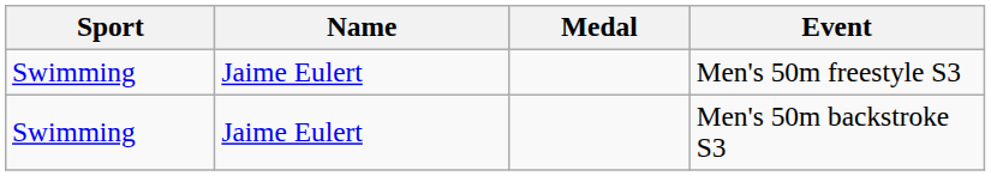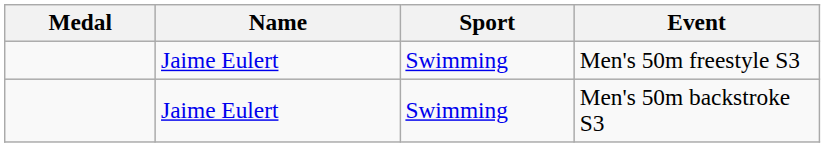 <table class="wikitable">
 <tr>
+<th style="width:6em">Medal</th>
+<th style="width:10em">Name</th>
 <th style="width:7em">Sport</th>
-<th style="width:10em">Name</th>
-<th style="width:6em">Medal</th>
 <th style="width:10em">Event</th>
 </tr>
 <tr>
+<td></td>
+<td><a href='#'>Jaime Eulert</a></td>
 <td><a href='#'>Swimming</a></td>
-<td><a href='#'>Jaime Eulert</a></td>
-<td></td>
 <td>Men's 50m freestyle S3</td>
 </tr>
 <tr>
+<td></td>
+<td><a href='#'>Jaime Eulert</a></td>
 <td><a href='#'>Swimming</a></td>
-<td><a href='#'>Jaime Eulert</a></td>
-<td></td>
 <td>Men's 50m backstroke S3</td>
 </tr>
 </table>
